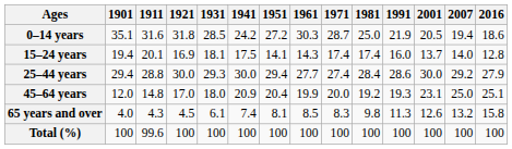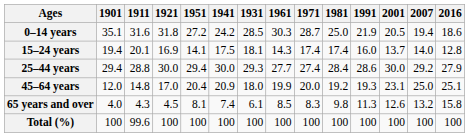 <table class="wikitable nowrap" style="text-align:right">
 <tr style="text-align:center">
 <th scope="col">Ages</th>
 <th scope="col">1901</th>
 <th scope="col">1911</th>
 <th scope="col">1921</th>
+<th scope="col">1951</th>
+<th scope="col">1941</th>
 <th scope="col">1931</th>
-<th scope="col">1941</th>
-<th scope="col">1951</th>
 <th scope="col">1961</th>
 <th scope="col">1971</th>
 <th scope="col">1981</th>
 <th scope="col">1991</th>
 <th scope="col">2001</th>
 <th scope="col">2007</th>
 <th scope="col">2016</th>
 </tr>
 <tr>
 <th scope="row">0–14 years</th>
 <td>35.1</td>
 <td>31.6</td>
 <td>31.8</td>
+<td>27.2</td>
+<td>24.2</td>
 <td>28.5</td>
-<td>24.2</td>
-<td>27.2</td>
 <td>30.3</td>
 <td>28.7</td>
 <td>25.0</td>
 <td>21.9</td>
 <td>20.5</td>
 <td>19.4</td>
 <td>18.6</td>
 </tr>
 <tr>
 <th scope="row">15–24 years</th>
 <td>19.4</td>
 <td>20.1</td>
 <td>16.9</td>
+<td>14.1</td>
+<td>17.5</td>
 <td>18.1</td>
-<td>17.5</td>
-<td>14.1</td>
 <td>14.3</td>
 <td>17.4</td>
 <td>17.4</td>
 <td>16.0</td>
 <td>13.7</td>
 <td>14.0</td>
 <td>12.8</td>
 </tr>
 <tr>
 <th scope="row">25–44 years</th>
 <td>29.4</td>
 <td>28.8</td>
 <td>30.0</td>
+<td>29.4</td>
+<td>30.0</td>
 <td>29.3</td>
-<td>30.0</td>
-<td>29.4</td>
 <td>27.7</td>
 <td>27.4</td>
 <td>28.4</td>
 <td>28.6</td>
 <td>30.0</td>
 <td>29.2</td>
 <td>27.9</td>
 </tr>
 <tr>
 <th scope="row">45–64 years</th>
 <td>12.0</td>
 <td>14.8</td>
 <td>17.0</td>
+<td>20.4</td>
+<td>20.9</td>
 <td>18.0</td>
-<td>20.9</td>
-<td>20.4</td>
 <td>19.9</td>
 <td>20.0</td>
 <td>19.2</td>
 <td>19.3</td>
 <td>23.1</td>
 <td>25.0</td>
 <td>25.1</td>
 </tr>
 <tr>
 <th scope="row">65 years and over</th>
 <td>4.0</td>
 <td>4.3</td>
 <td>4.5</td>
+<td>8.1</td>
+<td>7.4</td>
 <td>6.1</td>
-<td>7.4</td>
-<td>8.1</td>
 <td>8.5</td>
 <td>8.3</td>
 <td>9.8</td>
 <td>11.3</td>
 <td>12.6</td>
 <td>13.2</td>
 <td>15.8</td>
 </tr>
 <tr>
 <th scope="row">Total (%)</th>
 <td>100</td>
 <td>99.6</td>
 <td>100</td>
 <td>100</td>
 <td>100</td>
 <td>100</td>
 <td>100</td>
 <td>100</td>
 <td>100</td>
 <td>100</td>
 <td>100</td>
 <td>100</td>
 <td>100</td>
 </tr>
 </table>
